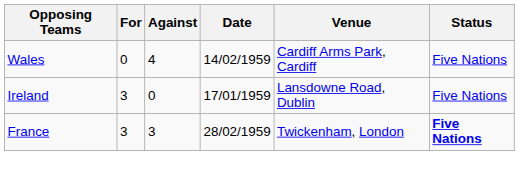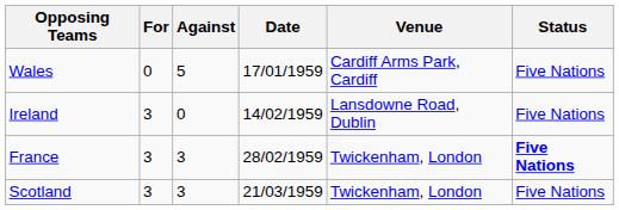 <table class="wikitable">
 <tr>
 <th>Opposing Teams</th>
 <th>For</th>
 <th>Against</th>
 <th>Date</th>
 <th>Venue</th>
 <th>Status</th>
 </tr>
 <tr>
 <td><a href='#'>Wales</a></td>
 <td>0</td>
-<td>4</td>
-<td>14/02/1959</td>
+<td>5</td>
+<td>17/01/1959</td>
 <td><a href='#'>Cardiff Arms Park</a>, <a href='#'>Cardiff</a></td>
 <td><a href='#'>Five Nations</a></td>
 </tr>
 <tr>
 <td><a href='#'>Ireland</a></td>
 <td>3</td>
 <td>0</td>
-<td>17/01/1959</td>
+<td>14/02/1959</td>
 <td><a href='#'>Lansdowne Road</a>, <a href='#'>Dublin</a></td>
 <td><a href='#'>Five Nations</a></td>
 </tr>
 <tr>
 <td><a href='#'>France</a></td>
 <td>3</td>
 <td>3</td>
 <td>28/02/1959</td>
 <td><a href='#'>Twickenham</a>, <a href='#'>London</a></td>
 <td><strong><a href='#'>Five Nations</a></strong></td>
 </tr>
+<tr>
+<td><a href='#'>Scotland</a></td>
+<td>3</td>
+<td>3</td>
+<td>21/03/1959</td>
+<td><a href='#'>Twickenham</a>, <a href='#'>London</a></td>
+<td><a href='#'>Five Nations</a></td>
+</tr>
 </table>
